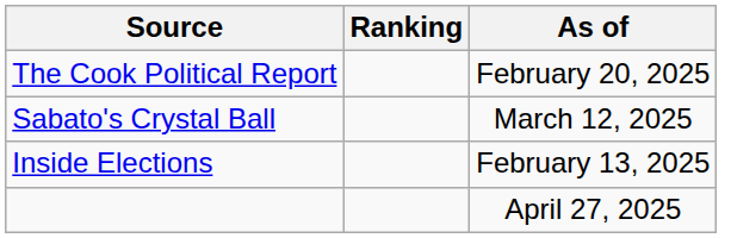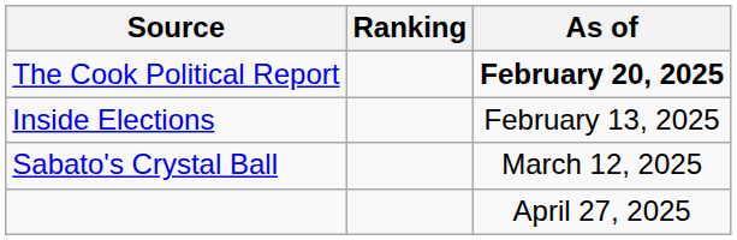 <table class="wikitable" style="text-align:center">
 <tr>
 <th>Source</th>
 <th>Ranking</th>
 <th>As of</th>
 </tr>
 <tr>
 <td align="left"><a href='#'>The Cook Political Report</a></td>
 <td></td>
-<td>February 20, 2025</td>
+<td><strong>February 20, 2025</strong></td>
+</tr>
+<tr>
+<td align="left"><a href='#'>Inside Elections</a></td>
+<td></td>
+<td>February 13, 2025</td>
 </tr>
 <tr>
 <td align="left"><a href='#'>Sabato's Crystal Ball</a></td>
 <td></td>
 <td>March 12, 2025</td>
 </tr>
 <tr>
-<td align="left"><a href='#'>Inside Elections</a></td>
-<td></td>
-<td>February 13, 2025</td>
-</tr>
-<tr>
 <td align="left"></td>
 <td></td>
 <td>April 27, 2025</td>
 </tr>
 </table>
